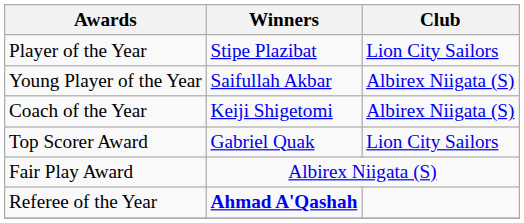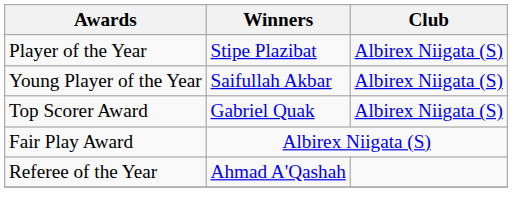 <table class="wikitable">
 <tr>
 <th>Awards</th>
 <th>Winners</th>
 <th>Club</th>
 </tr>
 <tr>
 <td>Player of the Year</td>
 <td> <a href='#'>Stipe Plazibat</a></td>
-<td><a href='#'>Lion City Sailors</a></td>
+<td><a href='#'>Albirex Niigata (S)</a></td>
 </tr>
 <tr>
 <td>Young Player of the Year</td>
 <td> <a href='#'>Saifullah Akbar</a></td>
 <td><a href='#'>Albirex Niigata (S)</a></td>
 </tr>
 <tr>
-<td>Coach of the Year</td>
-<td> <a href='#'>Keiji Shigetomi</a></td>
-<td><a href='#'>Albirex Niigata (S)</a></td>
-</tr>
-<tr>
 <td>Top Scorer Award</td>
 <td> <a href='#'>Gabriel Quak</a></td>
-<td><a href='#'>Lion City Sailors</a></td>
+<td><a href='#'>Albirex Niigata (S)</a></td>
 </tr>
 <tr>
 <td>Fair Play Award</td>
 <td colspan=2 align=center><a href='#'>Albirex Niigata (S)</a></td>
 </tr>
 <tr>
 <td>Referee of the Year</td>
-<td><strong> <a href='#'>Ahmad A'Qashah</a></strong></td>
+<td> <a href='#'>Ahmad A'Qashah</a></td>
 <td></td>
 </tr>
 <tr>
 </tr>
 </table>
